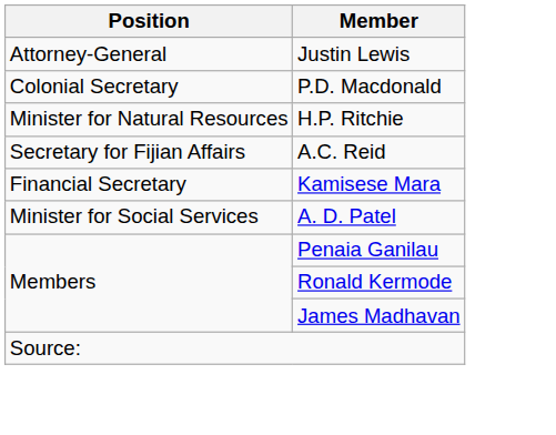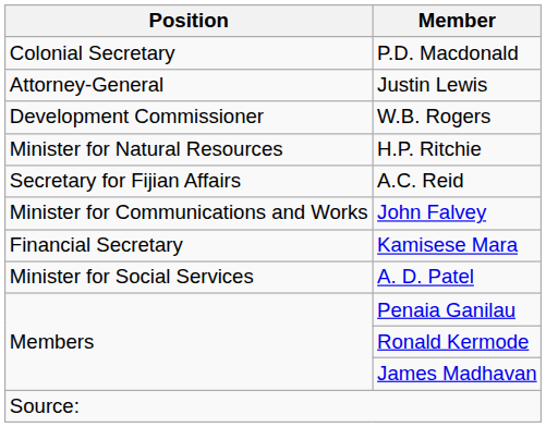 <table class=wikitable>
 <tr>
 <th>Position</th>
 <th>Member</th>
 </tr>
 <tr>
+<td>Colonial Secretary</td>
+<td>P.D. Macdonald</td>
+</tr>
+<tr>
 <td>Attorney-General</td>
 <td>Justin Lewis</td>
 </tr>
 <tr>
-<td>Colonial Secretary</td>
-<td>P.D. Macdonald</td>
+<td>Development Commissioner</td>
+<td>W.B. Rogers</td>
 </tr>
 <tr>
 <td>Minister for Natural Resources</td>
 <td>H.P. Ritchie</td>
 </tr>
 <tr>
 <td>Secretary for Fijian Affairs</td>
 <td>A.C. Reid</td>
+</tr>
+<tr>
+<td>Minister for Communications and Works</td>
+<td><a href='#'>John Falvey</a></td>
 </tr>
 <tr>
 <td>Financial Secretary</td>
 <td><a href='#'>Kamisese Mara</a></td>
 </tr>
 <tr>
 <td>Minister for Social Services</td>
 <td><a href='#'>A. D. Patel</a></td>
 </tr>
 <tr>
 <td rowspan=3>Members</td>
 <td><a href='#'>Penaia Ganilau</a></td>
 </tr>
 <tr>
 <td><a href='#'>Ronald Kermode</a></td>
 </tr>
 <tr>
 <td><a href='#'>James Madhavan</a></td>
 </tr>
 <tr>
 <td colspan=2>Source: </td>
 </tr>
 </table>
